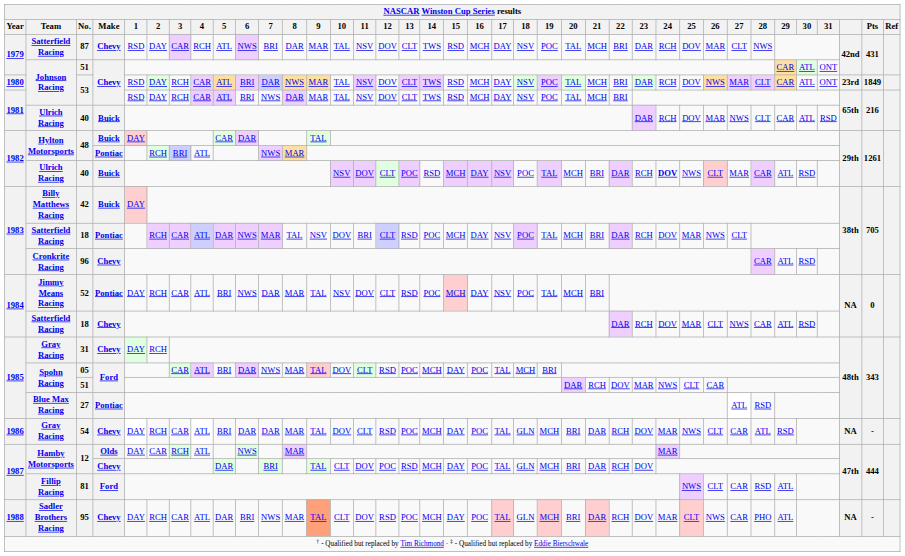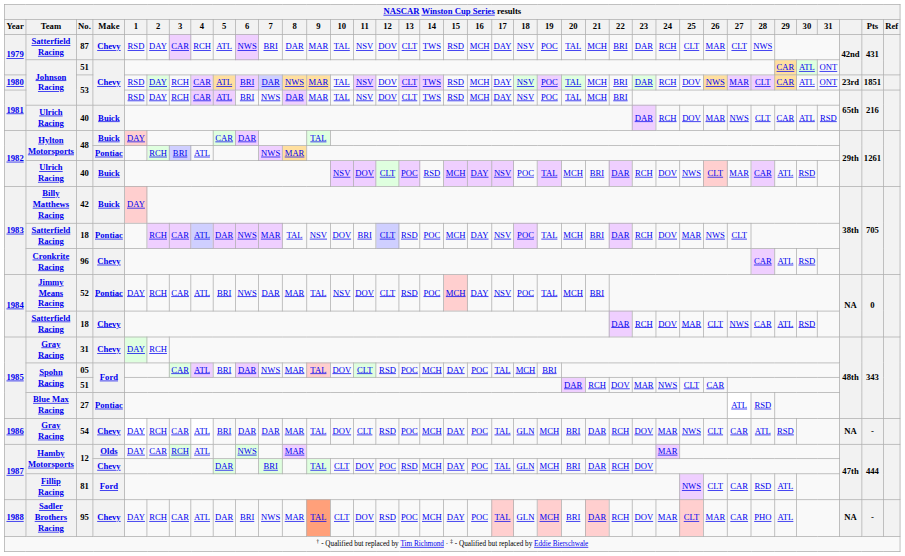 <table class="wikitable" style="text-align:center; font-size:75%">
 <tr>
 <th colspan=45><a href='#'>NASCAR</a> <a href='#'>Winston Cup Series</a> results</th>
 </tr>
 <tr>
 <th>Year</th>
 <th>Team</th>
 <th>No.</th>
 <th>Make</th>
 <th>1</th>
 <th>2</th>
 <th>3</th>
 <th>4</th>
 <th>5</th>
 <th>6</th>
 <th>7</th>
 <th>8</th>
 <th>9</th>
 <th>10</th>
 <th>11</th>
 <th>12</th>
 <th>13</th>
 <th>14</th>
 <th>15</th>
 <th>16</th>
 <th>17</th>
 <th>18</th>
 <th>19</th>
 <th>20</th>
 <th>21</th>
 <th>22</th>
 <th>23</th>
 <th>24</th>
 <th>25</th>
 <th>26</th>
 <th>27</th>
 <th>28</th>
 <th>29</th>
 <th>30</th>
 <th>31</th>
 <th></th>
 <th>Pts</th>
 <th>Ref</th>
 </tr>
 <tr>
 <th rowspan=2><a href='#'>1979</a></th>
 <th><a href='#'>Satterfield Racing</a></th>
 <th>87</th>
 <th><a href='#'>Chevy</a></th>
 <td><a href='#'>RSD</a></td>
 <td><a href='#'>DAY</a></td>
 <td style="background:#EFCFFF;"><a href='#'>CAR</a><br></td>
 <td><a href='#'>RCH</a></td>
 <td><a href='#'>ATL</a></td>
 <td style="background:#EFCFFF;"><a href='#'>NWS</a><br></td>
 <td><a href='#'>BRI</a></td>
 <td><a href='#'>DAR</a></td>
 <td><a href='#'>MAR</a></td>
 <td><a href='#'>TAL</a></td>
 <td><a href='#'>NSV</a></td>
 <td><a href='#'>DOV</a></td>
 <td><a href='#'>CLT</a></td>
 <td><a href='#'>TWS</a></td>
 <td><a href='#'>RSD</a></td>
 <td><a href='#'>MCH</a></td>
 <td><a href='#'>DAY</a></td>
 <td><a href='#'>NSV</a></td>
 <td><a href='#'>POC</a></td>
 <td><a href='#'>TAL</a></td>
 <td><a href='#'>MCH</a></td>
 <td><a href='#'>BRI</a></td>
 <td><a href='#'>DAR</a></td>
 <td><a href='#'>RCH</a></td>
-<td><a href='#'>DOV</a></td>
+<td><a href='#'>CLT</a></td>
 <td><a href='#'>MAR</a></td>
 <td><a href='#'>CLT</a></td>
 <td><a href='#'>NWS</a></td>
 <td colspan=3></td>
 <th rowspan=2>42nd</th>
 <th rowspan=2>431</th>
 <th rowspan=2></th>
 </tr>
 <tr>
 <th rowspan=3><a href='#'>Johnson Racing</a></th>
 <th>51</th>
 <th rowspan=3><a href='#'>Chevy</a></th>
 <td colspan=28></td>
 <td style="background:#FFDF9F;"><a href='#'>CAR</a><br></td>
 <td style="background:#DFFFDF;"><a href='#'>ATL</a><br></td>
 <td><a href='#'>ONT</a></td>
 </tr>
 <tr>
 <th><a href='#'>1980</a></th>
 <th rowspan=2>53</th>
 <td><a href='#'>RSD</a></td>
 <td style="background:#DFFFDF;"><a href='#'>DAY</a><br></td>
 <td><a href='#'>RCH</a></td>
 <td style="background:#EFCFFF;"><a href='#'>CAR</a><br></td>
 <td style="background:#FFDF9F;"><a href='#'>ATL</a><br></td>
 <td style="background:#EFCFFF;"><a href='#'>BRI</a><br></td>
 <td style="background:#CFCFFF;"><a href='#'>DAR</a><br></td>
 <td style="background:#FFDF9F;"><a href='#'>NWS</a><br></td>
 <td style="background:#FFDF9F;"><a href='#'>MAR</a><br></td>
 <td><a href='#'>TAL</a></td>
 <td style="background:#EFCFFF;"><a href='#'>NSV</a><br></td>
 <td><a href='#'>DOV</a></td>
 <td style="background:#EFCFFF;"><a href='#'>CLT</a><br></td>
 <td style="background:#EFCFFF;"><a href='#'>TWS</a><br></td>
 <td><a href='#'>RSD</a></td>
 <td><a href='#'>MCH</a></td>
 <td><a href='#'>DAY</a></td>
 <td style="background:#DFFFDF;"><a href='#'>NSV</a><br></td>
 <td style="background:#EFCFFF;"><a href='#'>POC</a><br></td>
 <td style="background:#DFFFDF;"><a href='#'>TAL</a><br></td>
 <td><a href='#'>MCH</a></td>
 <td><a href='#'>BRI</a></td>
 <td style="background:#DFFFDF;"><a href='#'>DAR</a><br></td>
 <td><a href='#'>RCH</a></td>
 <td><a href='#'>DOV</a></td>
 <td style="background:#FFDF9F;"><a href='#'>NWS</a><br></td>
 <td style="background:#EFCFFF;"><a href='#'>MAR</a><br></td>
 <td style="background:#EFCFFF;"><a href='#'>CLT</a><br></td>
 <td style="background:#FFDF9F;"><a href='#'>CAR</a><br></td>
 <td><a href='#'>ATL</a></td>
 <td><a href='#'>ONT</a></td>
 <th>23rd</th>
-<th>1849</th>
+<th>1851</th>
 <th></th>
 </tr>
 <tr>
 <th rowspan=2><a href='#'>1981</a></th>
 <td><a href='#'>RSD</a></td>
 <td><a href='#'>DAY</a></td>
 <td><a href='#'>RCH</a></td>
 <td style="background:#EFCFFF;"><a href='#'>CAR</a><br></td>
 <td style="background:#EFCFFF;"><a href='#'>ATL</a><br></td>
 <td><a href='#'>BRI</a></td>
 <td><a href='#'>NWS</a></td>
 <td style="background:#EFCFFF;"><a href='#'>DAR</a><br></td>
 <td><a href='#'>MAR</a></td>
 <td><a href='#'>TAL</a></td>
 <td><a href='#'>NSV</a></td>
 <td><a href='#'>DOV</a></td>
 <td><a href='#'>CLT</a></td>
 <td><a href='#'>TWS</a></td>
 <td><a href='#'>RSD</a></td>
 <td><a href='#'>MCH</a></td>
 <td><a href='#'>DAY</a></td>
 <td><a href='#'>NSV</a></td>
 <td><a href='#'>POC</a></td>
 <td><a href='#'>TAL</a></td>
 <td><a href='#'>MCH</a></td>
 <td><a href='#'>BRI</a></td>
 <td colspan=9></td>
 <th rowspan=2>65th</th>
 <th rowspan=2>216</th>
 <th rowspan=2></th>
 </tr>
 <tr>
 <th><a href='#'>Ulrich Racing</a></th>
 <th>40</th>
 <th><a href='#'>Buick</a></th>
 <td colspan=22></td>
 <td style="background:#EFCFFF;"><a href='#'>DAR</a><br></td>
 <td><a href='#'>RCH</a></td>
 <td><a href='#'>DOV</a></td>
 <td><a href='#'>MAR</a></td>
 <td><a href='#'>NWS</a></td>
 <td><a href='#'>CLT</a></td>
 <td><a href='#'>CAR</a></td>
 <td><a href='#'>ATL</a></td>
 <td><a href='#'>RSD</a></td>
 </tr>
 <tr>
 <th rowspan=3><a href='#'>1982</a></th>
 <th rowspan=2><a href='#'>Hylton Motorsports</a></th>
 <th rowspan=2>48</th>
 <th><a href='#'>Buick</a></th>
 <td style="background:#FFCFCF;"><a href='#'>DAY</a><br></td>
 <td colspan=3></td>
 <td style="background:#DFFFDF;"><a href='#'>CAR</a><br></td>
 <td style="background:#EFCFFF;"><a href='#'>DAR</a><br></td>
 <td colspan=2></td>
 <td style="background:#DFFFDF;"><a href='#'>TAL</a><br></td>
 <td colspan=22></td>
 <th rowspan=3>29th</th>
 <th rowspan=3>1261</th>
 <th rowspan=3></th>
 </tr>
 <tr>
 <th><a href='#'>Pontiac</a></th>
 <td></td>
 <td style="background:#DFFFDF;"><a href='#'>RCH</a><br></td>
 <td style="background:#CFCFFF;"><a href='#'>BRI</a><br></td>
 <td><a href='#'>ATL</a></td>
 <td colspan=2></td>
 <td style="background:#EFCFFF;"><a href='#'>NWS</a><br></td>
 <td style="background:#FFDF9F;"><a href='#'>MAR</a><br></td>
 <td colspan=23></td>
 </tr>
 <tr>
 <th><a href='#'>Ulrich Racing</a></th>
 <th>40</th>
 <th><a href='#'>Buick</a></th>
 <td colspan=9></td>
 <td style="background:#EFCFFF;"><a href='#'>NSV</a><br></td>
 <td style="background:#EFCFFF;"><a href='#'>DOV</a><br></td>
 <td style="background:#DFFFDF;"><a href='#'>CLT</a><br></td>
 <td style="background:#EFCFFF;"><a href='#'>POC</a><br></td>
 <td><a href='#'>RSD</a></td>
 <td style="background:#EFCFFF;"><a href='#'>MCH</a><br></td>
 <td style="background:#EFCFFF;"><a href='#'>DAY</a><br></td>
 <td style="background:#EFCFFF;"><a href='#'>NSV</a><br></td>
 <td><a href='#'>POC</a></td>
 <td style="background:#EFCFFF;"><a href='#'>TAL</a><br></td>
 <td><a href='#'>MCH</a></td>
 <td><a href='#'>BRI</a></td>
 <td style="background:#EFCFFF;"><a href='#'>DAR</a><br></td>
 <td><a href='#'>RCH</a></td>
-<td><strong><a href='#'>DOV</a></strong></td>
+<td><a href='#'>DOV</a></td>
 <td><a href='#'>NWS</a></td>
 <td style="background:#FFCFCF;"><a href='#'>CLT</a><br></td>
 <td><a href='#'>MAR</a></td>
 <td style="background:#EFCFFF;"><a href='#'>CAR</a><br></td>
 <td><a href='#'>ATL</a></td>
 <td><a href='#'>RSD</a></td>
 <td></td>
 </tr>
 <tr>
 <th rowspan=3><a href='#'>1983</a></th>
 <th><a href='#'>Billy Matthews Racing</a></th>
 <th>42</th>
 <th><a href='#'>Buick</a></th>
 <td style="background:#FFCFCF;"><a href='#'>DAY</a><br></td>
 <td colspan=30></td>
 <th rowspan=3>38th</th>
 <th rowspan=3>705</th>
 <th rowspan=3></th>
 </tr>
 <tr>
 <th><a href='#'>Satterfield Racing</a></th>
 <th>18</th>
 <th><a href='#'>Pontiac</a></th>
 <td></td>
 <td style="background:#EFCFFF;"><a href='#'>RCH</a><br></td>
 <td style="background:#EFCFFF;"><a href='#'>CAR</a><br></td>
 <td style="background:#CFCFFF;"><a href='#'>ATL</a><br></td>
 <td style="background:#EFCFFF;"><a href='#'>DAR</a><br></td>
 <td style="background:#EFCFFF;"><a href='#'>NWS</a><br></td>
 <td style="background:#EFCFFF;"><a href='#'>MAR</a><br></td>
 <td><a href='#'>TAL</a></td>
 <td><a href='#'>NSV</a></td>
 <td><a href='#'>DOV</a></td>
 <td><a href='#'>BRI</a></td>
 <td style="background:#CFCFFF;"><a href='#'>CLT</a><br></td>
 <td><a href='#'>RSD</a></td>
 <td><a href='#'>POC</a></td>
 <td><a href='#'>MCH</a></td>
 <td><a href='#'>DAY</a></td>
 <td><a href='#'>NSV</a></td>
 <td style="background:#EFCFFF;"><a href='#'>POC</a><br></td>
 <td><a href='#'>TAL</a></td>
 <td><a href='#'>MCH</a></td>
 <td><a href='#'>BRI</a></td>
 <td style="background:#EFCFFF;"><a href='#'>DAR</a><br></td>
 <td><a href='#'>RCH</a></td>
 <td><a href='#'>DOV</a></td>
 <td><a href='#'>MAR</a></td>
 <td><a href='#'>NWS</a></td>
 <td><a href='#'>CLT</a></td>
 <td colspan=4></td>
 </tr>
 <tr>
 <th><a href='#'>Cronkrite Racing</a></th>
 <th>96</th>
 <th><a href='#'>Chevy</a></th>
 <td colspan=27></td>
 <td style="background:#EFCFFF;"><a href='#'>CAR</a><br></td>
 <td><a href='#'>ATL</a></td>
 <td><a href='#'>RSD</a></td>
 <td></td>
 </tr>
 <tr>
 <th rowspan=2><a href='#'>1984</a></th>
 <th><a href='#'>Jimmy Means Racing</a></th>
 <th>52</th>
 <th><a href='#'>Pontiac</a></th>
 <td><a href='#'>DAY</a></td>
 <td><a href='#'>RCH</a></td>
 <td><a href='#'>CAR</a></td>
 <td><a href='#'>ATL</a></td>
 <td><a href='#'>BRI</a></td>
 <td><a href='#'>NWS</a></td>
 <td><a href='#'>DAR</a></td>
 <td><a href='#'>MAR</a></td>
 <td><a href='#'>TAL</a></td>
 <td><a href='#'>NSV</a></td>
 <td><a href='#'>DOV</a></td>
 <td><a href='#'>CLT</a></td>
 <td><a href='#'>RSD</a></td>
 <td><a href='#'>POC</a></td>
 <td style="background:#FFCFCF;"><a href='#'>MCH</a><br></td>
 <td><a href='#'>DAY</a></td>
 <td><a href='#'>NSV</a></td>
 <td><a href='#'>POC</a></td>
 <td><a href='#'>TAL</a></td>
 <td><a href='#'>MCH</a></td>
 <td><a href='#'>BRI</a></td>
 <td colspan=10></td>
 <th rowspan=2>NA</th>
 <th rowspan=2>0</th>
 <th rowspan=2></th>
 </tr>
 <tr>
 <th><a href='#'>Satterfield Racing</a></th>
 <th>18</th>
 <th><a href='#'>Chevy</a></th>
 <td colspan=21></td>
 <td style="background:#EFCFFF;"><a href='#'>DAR</a><br></td>
 <td><a href='#'>RCH</a></td>
 <td><a href='#'>DOV</a></td>
 <td><a href='#'>MAR</a></td>
 <td><a href='#'>CLT</a></td>
 <td><a href='#'>NWS</a></td>
 <td><a href='#'>CAR</a></td>
 <td><a href='#'>ATL</a></td>
 <td><a href='#'>RSD</a></td>
 <td></td>
 </tr>
 <tr>
 <th rowspan=4><a href='#'>1985</a></th>
 <th><a href='#'>Gray Racing</a></th>
 <th>31</th>
 <th><a href='#'>Chevy</a></th>
 <td style="background:#DFFFDF;"><a href='#'>DAY</a><br></td>
 <td><a href='#'>RCH</a></td>
 <td colspan=29></td>
 <th rowspan=4>48th</th>
 <th rowspan=4>343</th>
 <th rowspan=4></th>
 </tr>
 <tr>
 <th rowspan=2><a href='#'>Spohn Racing</a></th>
 <th>05</th>
 <th rowspan=2><a href='#'>Ford</a></th>
 <td colspan=2></td>
 <td style="background:#DFFFDF;"><a href='#'>CAR</a><br></td>
 <td style="background:#EFCFFF;"><a href='#'>ATL</a><br></td>
 <td><a href='#'>BRI</a></td>
 <td style="background:#EFCFFF;"><a href='#'>DAR</a><br></td>
 <td><a href='#'>NWS</a></td>
 <td><a href='#'>MAR</a></td>
 <td style="background:#FFCFCF;"><a href='#'>TAL</a><br></td>
 <td><a href='#'>DOV</a></td>
 <td style="background:#DFFFDF;"><a href='#'>CLT</a><br></td>
 <td><a href='#'>RSD</a></td>
 <td><a href='#'>POC</a></td>
 <td><a href='#'>MCH</a></td>
 <td><a href='#'>DAY</a></td>
 <td><a href='#'>POC</a></td>
 <td><a href='#'>TAL</a></td>
 <td><a href='#'>MCH</a></td>
 <td><a href='#'>BRI</a></td>
 <td colspan=12></td>
 </tr>
 <tr>
 <th>51</th>
 <td colspan=19></td>
 <td style="background:#EFCFFF;"><a href='#'>DAR</a><br></td>
 <td><a href='#'>RCH</a></td>
 <td><a href='#'>DOV</a></td>
 <td><a href='#'>MAR</a></td>
 <td><a href='#'>NWS</a></td>
 <td><a href='#'>CLT</a></td>
 <td><a href='#'>CAR</a></td>
 <td colspan=5></td>
 </tr>
 <tr>
 <th><a href='#'>Blue Max Racing</a></th>
 <th>27</th>
 <th><a href='#'>Pontiac</a></th>
 <td colspan=26></td>
 <td style="background:#FFFFFF;"><a href='#'>ATL</a><br></td>
 <td><a href='#'>RSD</a></td>
 <td colspan=3></td>
 </tr>
 <tr>
 <th><a href='#'>1986</a></th>
 <th><a href='#'>Gray Racing</a></th>
 <th>54</th>
 <th><a href='#'>Chevy</a></th>
 <td style="background:#FFFFFF;"><a href='#'>DAY</a><br></td>
 <td><a href='#'>RCH</a></td>
 <td><a href='#'>CAR</a></td>
 <td style="background:#FFFFFF;"><a href='#'>ATL</a><br></td>
 <td><a href='#'>BRI</a></td>
 <td><a href='#'>DAR</a></td>
 <td><a href='#'>DAR</a></td>
 <td><a href='#'>MAR</a></td>
 <td><a href='#'>TAL</a></td>
 <td><a href='#'>DOV</a></td>
 <td><a href='#'>CLT</a></td>
 <td><a href='#'>RSD</a></td>
 <td><a href='#'>POC</a></td>
 <td><a href='#'>MCH</a></td>
 <td><a href='#'>DAY</a></td>
 <td><a href='#'>POC</a></td>
 <td><a href='#'>TAL</a></td>
 <td><a href='#'>GLN</a></td>
 <td><a href='#'>MCH</a></td>
 <td><a href='#'>BRI</a></td>
 <td><a href='#'>DAR</a></td>
 <td><a href='#'>RCH</a></td>
 <td><a href='#'>DOV</a></td>
 <td><a href='#'>MAR</a></td>
 <td><a href='#'>NWS</a></td>
 <td><a href='#'>CLT</a></td>
 <td><a href='#'>CAR</a></td>
 <td><a href='#'>ATL</a></td>
 <td><a href='#'>RSD</a></td>
 <td colspan=2></td>
 <th>NA</th>
 <th>-</th>
 <th></th>
 </tr>
 <tr>
 <th rowspan=3><a href='#'>1987</a></th>
 <th rowspan=2><a href='#'>Hamby Motorsports</a></th>
 <th rowspan=2>12</th>
 <th><a href='#'>Olds</a></th>
 <td><a href='#'>DAY</a></td>
 <td><a href='#'>CAR</a></td>
 <td style="background:#DFFFDF;"><a href='#'>RCH</a><br></td>
 <td><a href='#'>ATL</a></td>
 <td></td>
 <td style="background:#DFFFDF;"><a href='#'>NWS</a><br></td>
 <td></td>
 <td style="background:#EFCFFF;"><a href='#'>MAR</a><br></td>
 <td colspan=15></td>
 <td style="background:#EFCFFF;"><a href='#'>MAR</a><br></td>
 <td colspan=7></td>
 <th rowspan=3>47th</th>
 <th rowspan=3>444</th>
 <th rowspan=3></th>
 </tr>
 <tr>
 <th><a href='#'>Chevy</a></th>
 <td colspan=4></td>
 <td style="background:#DFFFDF;"><a href='#'>DAR</a><br></td>
 <td></td>
 <td style="background:#DFFFDF;"><a href='#'>BRI</a><br></td>
 <td></td>
 <td style="background:#DFFFDF;"><a href='#'>TAL</a><br></td>
 <td><a href='#'>CLT</a></td>
 <td><a href='#'>DOV</a></td>
 <td><a href='#'>POC</a></td>
 <td><a href='#'>RSD</a></td>
 <td><a href='#'>MCH</a></td>
 <td><a href='#'>DAY</a></td>
 <td><a href='#'>POC</a></td>
 <td><a href='#'>TAL</a></td>
 <td><a href='#'>GLN</a></td>
 <td><a href='#'>MCH</a></td>
 <td><a href='#'>BRI</a></td>
 <td><a href='#'>DAR</a></td>
 <td><a href='#'>RCH</a></td>
 <td><a href='#'>DOV</a></td>
 <td colspan=8></td>
 </tr>
 <tr>
 <th><a href='#'>Fillip Racing</a></th>
 <th>81</th>
 <th><a href='#'>Ford</a></th>
 <td colspan=24></td>
 <td style="background:#EFCFFF;"><a href='#'>NWS</a><br></td>
 <td><a href='#'>CLT</a></td>
 <td><a href='#'>CAR</a></td>
 <td><a href='#'>RSD</a></td>
 <td><a href='#'>ATL</a></td>
 <td colspan=2></td>
 </tr>
 <tr>
 <th><a href='#'>1988</a></th>
 <th><a href='#'>Sadler Brothers Racing</a></th>
 <th>95</th>
 <th><a href='#'>Chevy</a></th>
 <td><a href='#'>DAY</a></td>
 <td><a href='#'>RCH</a></td>
 <td><a href='#'>CAR</a></td>
 <td><a href='#'>ATL</a></td>
 <td><a href='#'>DAR</a></td>
 <td><a href='#'>BRI</a></td>
 <td><a href='#'>NWS</a></td>
 <td><a href='#'>MAR</a></td>
 <td style="background: lightsalmon;"><a href='#'>TAL</a></td>
 <td><a href='#'>CLT</a></td>
 <td><a href='#'>DOV</a></td>
 <td><a href='#'>RSD</a></td>
 <td><a href='#'>POC</a></td>
 <td><a href='#'>MCH</a></td>
 <td><a href='#'>DAY</a></td>
 <td><a href='#'>POC</a></td>
 <td style="background:#FFCFCF;"><a href='#'>TAL</a><br></td>
 <td><a href='#'>GLN</a></td>
 <td style="background:#FFCFCF;"><a href='#'>MCH</a><br></td>
 <td><a href='#'>BRI</a></td>
 <td style="background:#FFCFCF;"><a href='#'>DAR</a><br></td>
 <td><a href='#'>RCH</a></td>
 <td><a href='#'>DOV</a></td>
 <td><a href='#'>MAR</a></td>
 <td style="background:#FFCFCF;"><a href='#'>CLT</a><br></td>
-<td><a href='#'>NWS</a></td>
+<td><a href='#'>MAR</a></td>
 <td><a href='#'>CAR</a></td>
 <td><a href='#'>PHO</a></td>
 <td><a href='#'>ATL</a></td>
 <td colspan=2></td>
 <th>NA</th>
 <th>-</th>
 <th></th>
 </tr>
 <tr>
 <td colspan=38><small><sup>†</sup> - Qualified but replaced by <a href='#'>Tim Richmond</a> · <sup>‡</sup> - Qualified but replaced by <a href='#'>Eddie Bierschwale</a></small></td>
 </tr>
 </table>
